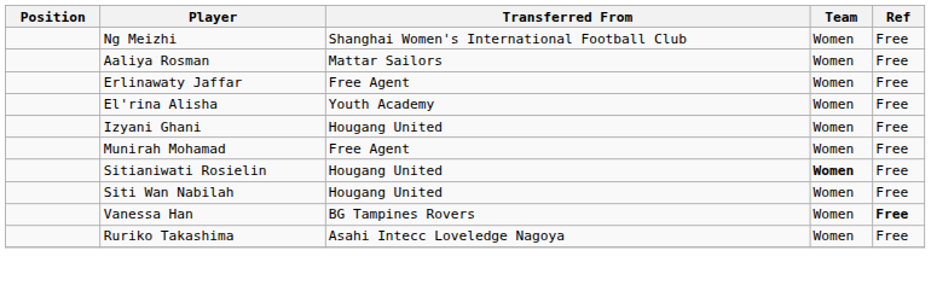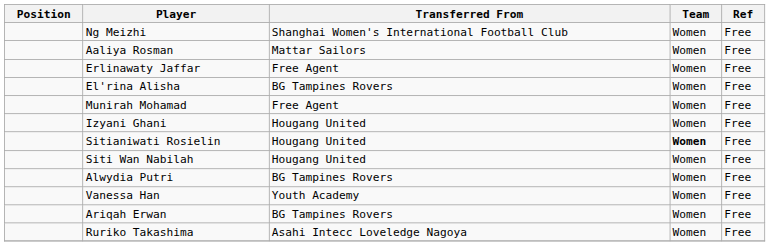 <table class="wikitable sortable" style="width:70%; text-align:center; font-size:100%; text-align:left;">
 <tr>
 <th>Position</th>
 <th>Player</th>
 <th>Transferred From</th>
 <th>Team</th>
 <th>Ref</th>
 </tr>
 <tr>
 <td></td>
 <td> Ng Meizhi</td>
 <td> Shanghai Women's International Football Club</td>
 <td>Women</td>
 <td>Free </td>
 </tr>
 <tr>
 <td></td>
 <td> Aaliya Rosman</td>
 <td> Mattar Sailors</td>
 <td>Women</td>
 <td>Free </td>
 </tr>
 <tr>
 <td></td>
 <td> Erlinawaty Jaffar</td>
 <td>Free Agent</td>
 <td>Women</td>
 <td>Free </td>
 </tr>
 <tr>
 <td></td>
 <td> El'rina Alisha</td>
-<td>Youth Academy</td>
+<td> BG Tampines Rovers</td>
+<td>Women</td>
+<td>Free </td>
+</tr>
+<tr>
+<td></td>
+<td> Munirah Mohamad</td>
+<td>Free Agent</td>
 <td>Women</td>
 <td>Free </td>
 </tr>
 <tr>
 <td></td>
 <td> Izyani Ghani</td>
 <td> Hougang United</td>
-<td>Women</td>
-<td>Free </td>
-</tr>
-<tr>
-<td></td>
-<td> Munirah Mohamad</td>
-<td>Free Agent</td>
 <td>Women</td>
 <td>Free </td>
 </tr>
 <tr>
 <td></td>
 <td> Sitianiwati Rosielin</td>
 <td> Hougang United</td>
 <td><strong>Women</strong></td>
 <td>Free </td>
 </tr>
 <tr>
 <td></td>
 <td> Siti Wan Nabilah</td>
 <td> Hougang United</td>
 <td>Women</td>
 <td>Free </td>
 </tr>
 <tr>
 <td></td>
-<td> Vanessa Han</td>
+<td> Alwydia Putri</td>
 <td> BG Tampines Rovers</td>
 <td>Women</td>
-<td><strong>Free </strong></td>
+<td>Free </td>
+</tr>
+<tr>
+<td></td>
+<td> Vanessa Han</td>
+<td>Youth Academy</td>
+<td>Women</td>
+<td>Free </td>
+</tr>
+<tr>
+<td></td>
+<td> Ariqah Erwan</td>
+<td> BG Tampines Rovers</td>
+<td>Women</td>
+<td>Free </td>
 </tr>
 <tr>
 <td></td>
 <td> Ruriko Takashima</td>
 <td> Asahi Intecc Loveledge Nagoya</td>
 <td>Women</td>
 <td>Free </td>
 </tr>
 <tr>
 </tr>
 </table>
